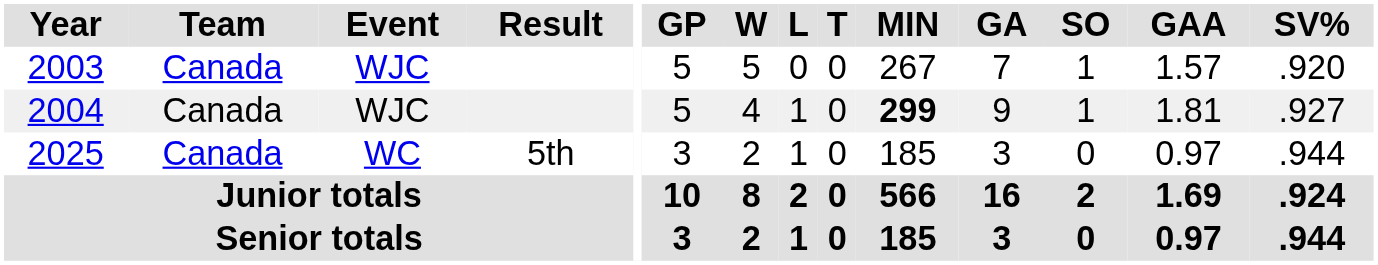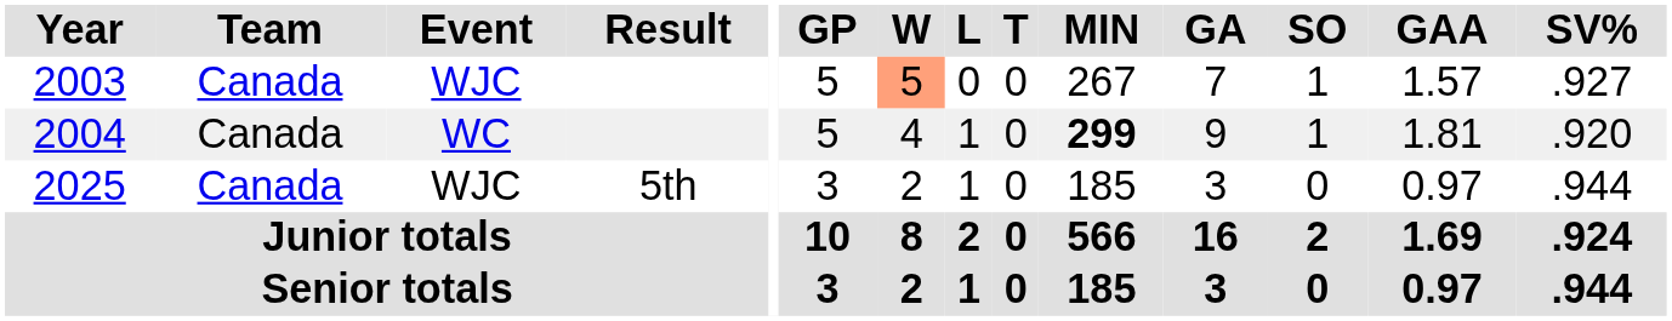 <table border="0" cellpadding="1" cellspacing="0" ID="Table3" style="text-align:center; width:40em">
 <tr ALIGN="center" bgcolor="#e0e0e0">
 <th>Year</th>
 <th>Team</th>
 <th>Event</th>
 <th>Result</th>
 <th rowspan="99" bgcolor="#ffffff"></th>
 <th>GP</th>
 <th>W</th>
 <th>L</th>
 <th>T</th>
 <th>MIN</th>
 <th>GA</th>
 <th>SO</th>
 <th>GAA</th>
 <th>SV%</th>
 </tr>
 <tr>
 <td><a href='#'>2003</a></td>
 <td><a href='#'>Canada</a></td>
 <td><a href='#'>WJC</a></td>
 <td></td>
 <td>5</td>
-<td>5</td>
+<td style="background: lightsalmon;">5</td>
 <td>0</td>
 <td>0</td>
 <td>267</td>
 <td>7</td>
 <td>1</td>
 <td>1.57</td>
-<td>.920</td>
+<td>.927</td>
 </tr>
 <tr bgcolor="#f0f0f0">
 <td><a href='#'>2004</a></td>
 <td>Canada</td>
-<td>WJC</td>
+<td><a href='#'>WC</a></td>
 <td></td>
 <td>5</td>
 <td>4</td>
 <td>1</td>
 <td>0</td>
 <td><strong>299</strong></td>
 <td>9</td>
 <td>1</td>
 <td>1.81</td>
-<td>.927</td>
+<td>.920</td>
 </tr>
 <tr>
 <td><a href='#'>2025</a></td>
 <td><a href='#'>Canada</a></td>
-<td><a href='#'>WC</a></td>
+<td>WJC</td>
 <td>5th</td>
 <td>3</td>
 <td>2</td>
 <td>1</td>
 <td>0</td>
 <td>185</td>
 <td>3</td>
 <td>0</td>
 <td>0.97</td>
 <td>.944</td>
 </tr>
 <tr bgcolor="#e0e0e0">
 <th colspan=4>Junior totals</th>
 <th>10</th>
 <th>8</th>
 <th>2</th>
 <th>0</th>
 <th>566</th>
 <th>16</th>
 <th>2</th>
 <th>1.69</th>
 <th>.924</th>
 </tr>
 <tr bgcolor="#e0e0e0">
 <th colspan=4>Senior totals</th>
 <th>3</th>
 <th>2</th>
 <th>1</th>
 <th>0</th>
 <th>185</th>
 <th>3</th>
 <th>0</th>
 <th>0.97</th>
 <th>.944</th>
 </tr>
 </table>
